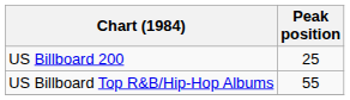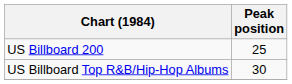 <table class="wikitable sortable">
 <tr>
 <th>Chart (1984)</th>
 <th>Peak<br>position</th>
 </tr>
 <tr>
 <td align="left">US <a href='#'>Billboard 200</a></td>
 <td align="center">25</td>
 </tr>
 <tr>
 <td align="left">US Billboard <a href='#'>Top R&B/Hip-Hop Albums</a></td>
-<td align="center">55</td>
+<td align="center">30</td>
 </tr>
 <tr>
 </tr>
 </table>
